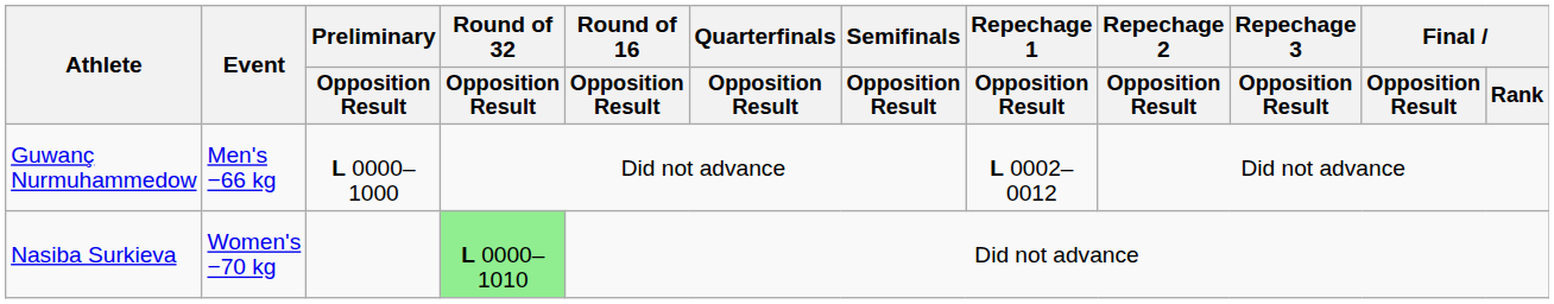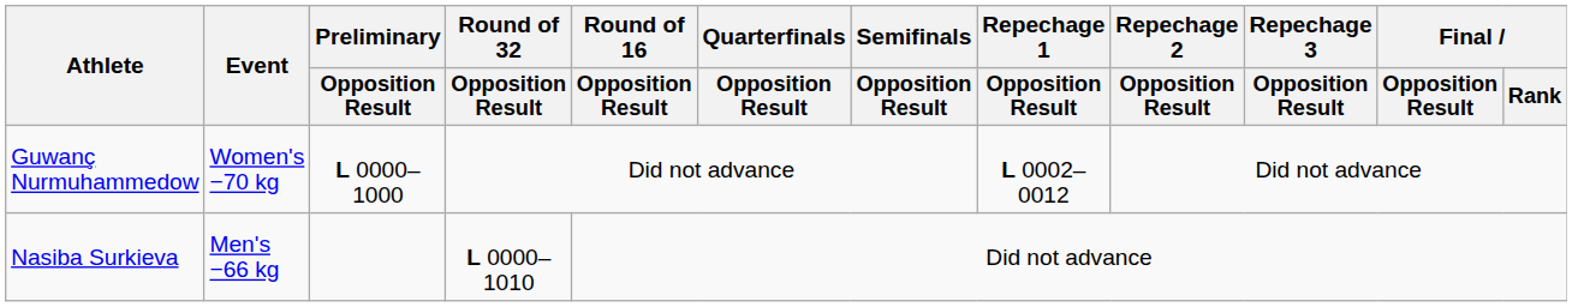 <table class="wikitable" style="font-size:90%">
 <tr>
 <th rowspan="2">Athlete</th>
 <th rowspan="2">Event</th>
 <th>Preliminary</th>
 <th>Round of 32</th>
 <th>Round of 16</th>
 <th>Quarterfinals</th>
 <th>Semifinals</th>
 <th>Repechage 1</th>
 <th>Repechage 2</th>
 <th>Repechage 3</th>
 <th colspan=2>Final / </th>
 </tr>
 <tr style="font-size:95%">
 <th>Opposition<br>Result</th>
 <th>Opposition<br>Result</th>
 <th>Opposition<br>Result</th>
 <th>Opposition<br>Result</th>
 <th>Opposition<br>Result</th>
 <th>Opposition<br>Result</th>
 <th>Opposition<br>Result</th>
 <th>Opposition<br>Result</th>
 <th>Opposition<br>Result</th>
 <th>Rank</th>
 </tr>
 <tr align=center>
 <td align=left><a href='#'>Guwanç Nurmuhammedow</a></td>
-<td align=left><a href='#'>Men's −66 kg</a></td>
+<td align=left><a href='#'>Women's −70 kg</a></td>
 <td><br><strong>L</strong> 0000–1000</td>
 <td colspan=4>Did not advance</td>
 <td><br><strong>L</strong> 0002–0012</td>
 <td colspan=4>Did not advance</td>
 </tr>
 <tr align=center>
 <td align=left><a href='#'>Nasiba Surkieva</a></td>
-<td align=left><a href='#'>Women's −70 kg</a></td>
+<td align=left><a href='#'>Men's −66 kg</a></td>
 <td></td>
-<td style="background: lightgreen;"><br><strong>L</strong> 0000–1010</td>
+<td><br><strong>L</strong> 0000–1010</td>
 <td colspan=8>Did not advance</td>
 </tr>
 </table>
